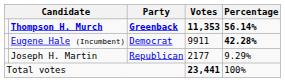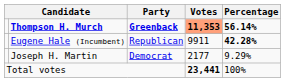 <table class="wikitable">
 <tr>
 <th colspan="2">Candidate</th>
 <th>Party</th>
 <th>Votes</th>
 <th>Percentage</th>
 </tr>
 <tr>
 <td></td>
 <td><strong><a href='#'>Thompson H. Murch</a></strong></td>
 <td><strong><a href='#'>Greenback</a></strong></td>
-<td><strong>11,353</strong></td>
+<td style="background: lightsalmon;"><strong>11,353</strong></td>
 <td><strong>56.14%</strong></td>
 </tr>
 <tr>
 <td></td>
 <td><a href='#'>Eugene Hale</a> <small>(Incumbent)</small></td>
-<td><a href='#'>Democrat</a></td>
+<td><a href='#'>Republican</a></td>
 <td>9911</td>
 <td><strong>42.28%</strong></td>
 </tr>
 <tr>
 <td></td>
 <td>Joseph H. Martin</td>
-<td><a href='#'>Republican</a></td>
+<td><a href='#'>Democrat</a></td>
 <td>2177</td>
 <td>9.29%</td>
 </tr>
 <tr>
 <td colspan="3">Total votes</td>
 <td><strong>23,441</strong></td>
 <td>100%</td>
 </tr>
 </table>
